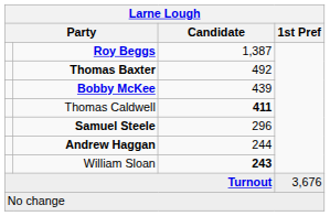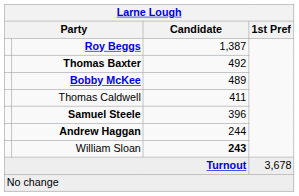 <table class="wikitable">
 <tr>
 <th colspan="4" align="center"><a href='#'>Larne Lough</a></th>
 </tr>
 <tr>
 <th colspan="2" align="center" width=200>Party</th>
 <th width=150>Candidate</th>
 <th width=60>1st Pref</th>
 </tr>
 <tr>
 <td></td>
 <td align="right"><strong><a href='#'>Roy Beggs</a></strong></td>
 <td align="right">1,387</td>
 </tr>
 <tr>
 <td></td>
 <td align="right"><strong>Thomas Baxter</strong></td>
 <td align="right">492</td>
 </tr>
 <tr>
 <td></td>
 <td align="right"><strong><a href='#'>Bobby McKee</a></strong></td>
-<td align="right">439</td>
+<td align="right">489</td>
 </tr>
 <tr>
 <td></td>
 <td align="right">Thomas Caldwell</td>
-<td align="right"><strong>411</strong></td>
+<td align="right">411</td>
 </tr>
 <tr>
 <td></td>
 <td align="right"><strong>Samuel Steele</strong></td>
-<td align="right">296</td>
+<td align="right">396</td>
 </tr>
 <tr>
 <td></td>
 <td align="right"><strong>Andrew Haggan</strong></td>
 <td align="right">244</td>
 </tr>
 <tr>
 <td></td>
 <td align="right">William Sloan</td>
 <td align="right"><strong>243</strong></td>
 </tr>
 <tr bgcolor="EEEEEE">
 <td colspan=3 align="right"><strong><a href='#'>Turnout</a></strong></td>
-<td align="right">3,676</td>
+<td align="right">3,678</td>
 </tr>
 <tr>
 <td colspan=4 bgcolor="EEEEEE">No change</td>
 </tr>
 </table>
